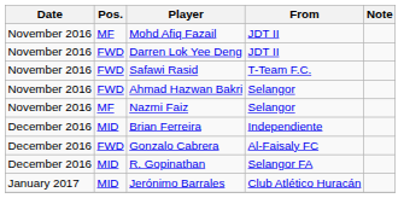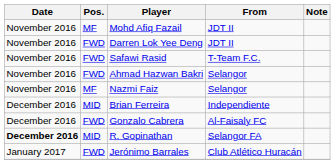 <table class="wikitable sortable">
 <tr>
 <th>Date</th>
 <th>Pos.</th>
 <th>Player</th>
 <th>From</th>
 <th>Note</th>
 </tr>
 <tr>
 <td>November 2016</td>
 <td><a href='#'>MF</a></td>
 <td> <a href='#'>Mohd Afiq Fazail</a></td>
 <td> <a href='#'>JDT II</a></td>
 <td></td>
 </tr>
 <tr>
 <td>November 2016</td>
 <td><a href='#'>FWD</a></td>
 <td> <a href='#'>Darren Lok Yee Deng</a></td>
 <td> <a href='#'>JDT II</a></td>
 <td></td>
 </tr>
 <tr>
 <td>November 2016</td>
 <td><a href='#'>FWD</a></td>
 <td> <a href='#'>Safawi Rasid</a></td>
 <td> <a href='#'>T-Team F.C.</a></td>
 <td></td>
 </tr>
 <tr>
 <td>November 2016</td>
 <td><a href='#'>FWD</a></td>
 <td> <a href='#'>Ahmad Hazwan Bakri</a></td>
 <td> <a href='#'>Selangor</a></td>
 <td></td>
 </tr>
 <tr>
 <td>November 2016</td>
 <td><a href='#'>MF</a></td>
 <td> <a href='#'>Nazmi Faiz</a></td>
 <td> <a href='#'>Selangor</a></td>
 <td></td>
 </tr>
 <tr>
 <td>December 2016</td>
 <td><a href='#'>MID</a></td>
 <td> <a href='#'>Brian Ferreira</a></td>
 <td> <a href='#'>Independiente</a></td>
 <td></td>
 </tr>
 <tr>
 <td>December 2016</td>
 <td><a href='#'>FWD</a></td>
 <td> <a href='#'>Gonzalo Cabrera</a></td>
 <td> <a href='#'>Al-Faisaly FC</a></td>
 <td></td>
 </tr>
 <tr>
-<td>December 2016</td>
+<td><strong>December 2016</strong></td>
 <td><a href='#'>MID</a></td>
 <td> <a href='#'>R. Gopinathan</a></td>
 <td> <a href='#'>Selangor FA</a></td>
 <td></td>
 </tr>
 <tr>
 <td>January 2017</td>
-<td><a href='#'>MID</a></td>
+<td><a href='#'>FWD</a></td>
 <td> <a href='#'>Jerónimo Barrales</a></td>
 <td> <a href='#'>Club Atlético Huracán</a></td>
 <td></td>
 </tr>
 <tr>
 </tr>
 </table>
